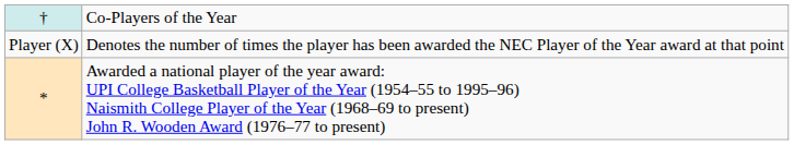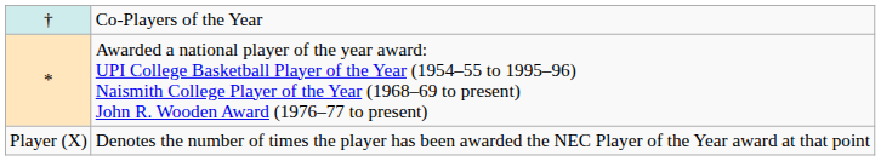 <table class="wikitable">
 <tr>
 <td style="background-color:#CFECEC;" align="center">†</td>
 <td>Co-Players of the Year</td>
 </tr>
 <tr>
+<td style="background-color:#FFE6BD;" align="center">*</td>
+<td>Awarded a national player of the year award:<br><a href='#'>UPI College Basketball Player of the Year</a> (1954–55 to 1995–96)<br><a href='#'>Naismith College Player of the Year</a> (1968–69 to present)<br><a href='#'>John R. Wooden Award</a> (1976–77 to present)</td>
+</tr>
+<tr>
 <td>Player (X)</td>
 <td>Denotes the number of times the player has been awarded the NEC Player of the Year award at that point</td>
 </tr>
-<tr>
-<td style="background-color:#FFE6BD;" align="center">*</td>
-<td>Awarded a national player of the year award:<br><a href='#'>UPI College Basketball Player of the Year</a> (1954–55 to 1995–96)<br><a href='#'>Naismith College Player of the Year</a> (1968–69 to present)<br><a href='#'>John R. Wooden Award</a> (1976–77 to present)</td>
-</tr>
 </table>
